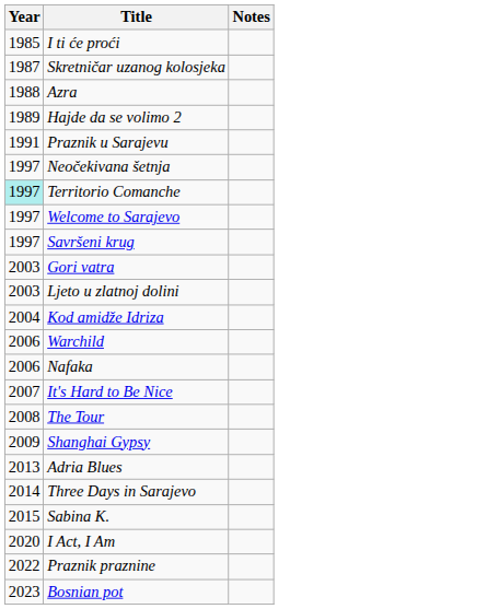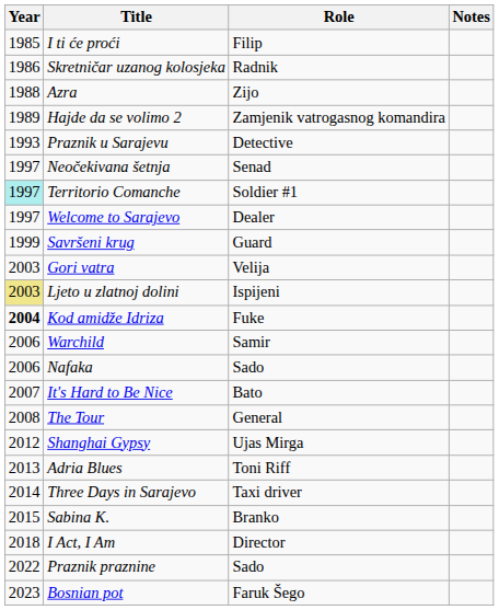 <table class="wikitable">
 <tr>
 <th>Year</th>
 <th>Title</th>
+<th>Role</th>
 <th>Notes</th>
 </tr>
 <tr>
 <td>1985</td>
 <td><em>I ti će proći</em></td>
+<td>Filip</td>
 <td></td>
 </tr>
 <tr>
-<td>1987</td>
+<td>1986</td>
 <td><em>Skretničar uzanog kolosjeka</em></td>
+<td>Radnik</td>
 <td></td>
 </tr>
 <tr>
 <td>1988</td>
 <td><em>Azra</em></td>
+<td>Zijo</td>
 <td></td>
 </tr>
 <tr>
 <td>1989</td>
 <td><em>Hajde da se volimo 2</em></td>
+<td>Zamjenik vatrogasnog komandira</td>
 <td></td>
 </tr>
 <tr>
-<td>1991</td>
+<td>1993</td>
 <td><em>Praznik u Sarajevu</em></td>
+<td>Detective</td>
 <td></td>
 </tr>
 <tr>
 <td>1997</td>
 <td><em>Neočekivana šetnja</em></td>
+<td>Senad</td>
 <td></td>
 </tr>
 <tr>
 <td style="background: paleturquoise;">1997</td>
 <td><em>Territorio Comanche</em></td>
+<td>Soldier #1</td>
 <td></td>
 </tr>
 <tr>
 <td>1997</td>
 <td><em><a href='#'>Welcome to Sarajevo</a></em></td>
+<td>Dealer</td>
 <td></td>
 </tr>
 <tr>
-<td>1997</td>
+<td>1999</td>
 <td><em><a href='#'>Savršeni krug</a></em></td>
+<td>Guard</td>
 <td></td>
 </tr>
 <tr>
 <td>2003</td>
 <td><em><a href='#'>Gori vatra</a></em></td>
+<td>Velija</td>
 <td></td>
 </tr>
 <tr>
-<td>2003</td>
+<td style="background: khaki;">2003</td>
 <td><em>Ljeto u zlatnoj dolini</em></td>
+<td>Ispijeni</td>
 <td></td>
 </tr>
 <tr>
-<td>2004</td>
+<td><strong>2004</strong></td>
 <td><em><a href='#'>Kod amidže Idriza</a></em></td>
+<td>Fuke</td>
 <td></td>
 </tr>
 <tr>
 <td>2006</td>
 <td><em><a href='#'>Warchild</a></em></td>
+<td>Samir</td>
 <td></td>
 </tr>
 <tr>
 <td>2006</td>
 <td><em>Nafaka</em></td>
+<td>Sado</td>
 <td></td>
 </tr>
 <tr>
 <td>2007</td>
 <td><em><a href='#'>It's Hard to Be Nice</a></em></td>
+<td>Bato</td>
 <td></td>
 </tr>
 <tr>
 <td>2008</td>
 <td><em><a href='#'>The Tour</a></em></td>
+<td>General</td>
 <td></td>
 </tr>
 <tr>
-<td>2009</td>
+<td>2012</td>
 <td><em><a href='#'>Shanghai Gypsy</a></em></td>
+<td>Ujas Mirga</td>
 <td></td>
 </tr>
 <tr>
 <td>2013</td>
 <td><em>Adria Blues</em></td>
+<td>Toni Riff</td>
 <td></td>
 </tr>
 <tr>
 <td>2014</td>
 <td><em>Three Days in Sarajevo</em></td>
+<td>Taxi driver</td>
 <td></td>
 </tr>
 <tr>
 <td>2015</td>
 <td><em>Sabina K.</em></td>
+<td>Branko</td>
 <td></td>
 </tr>
 <tr>
-<td>2020</td>
+<td>2018</td>
 <td><em>I Act, I Am</em></td>
+<td>Director</td>
 <td></td>
 </tr>
 <tr>
 <td>2022</td>
 <td><em>Praznik praznine</em></td>
+<td>Sado</td>
 <td></td>
 </tr>
 <tr>
 <td>2023</td>
 <td><em><a href='#'>Bosnian pot</a></em></td>
+<td>Faruk Šego</td>
 <td></td>
 </tr>
 </table>
